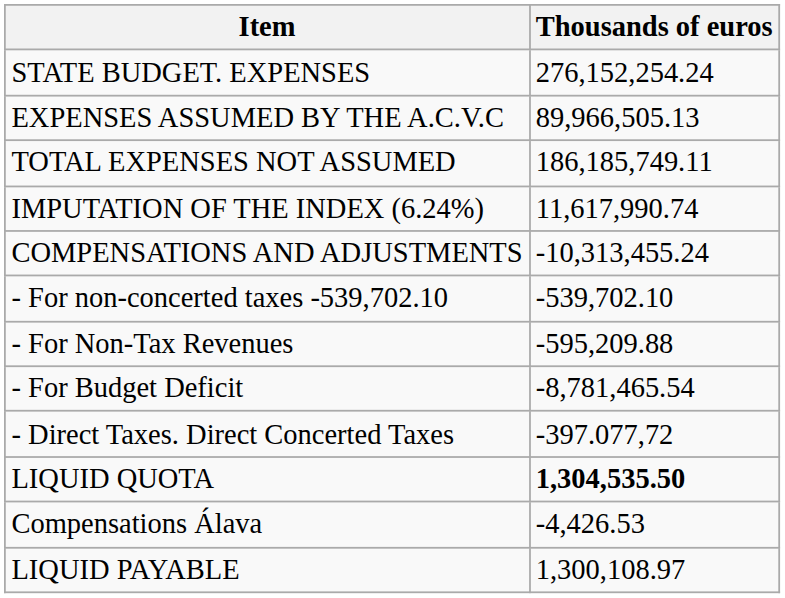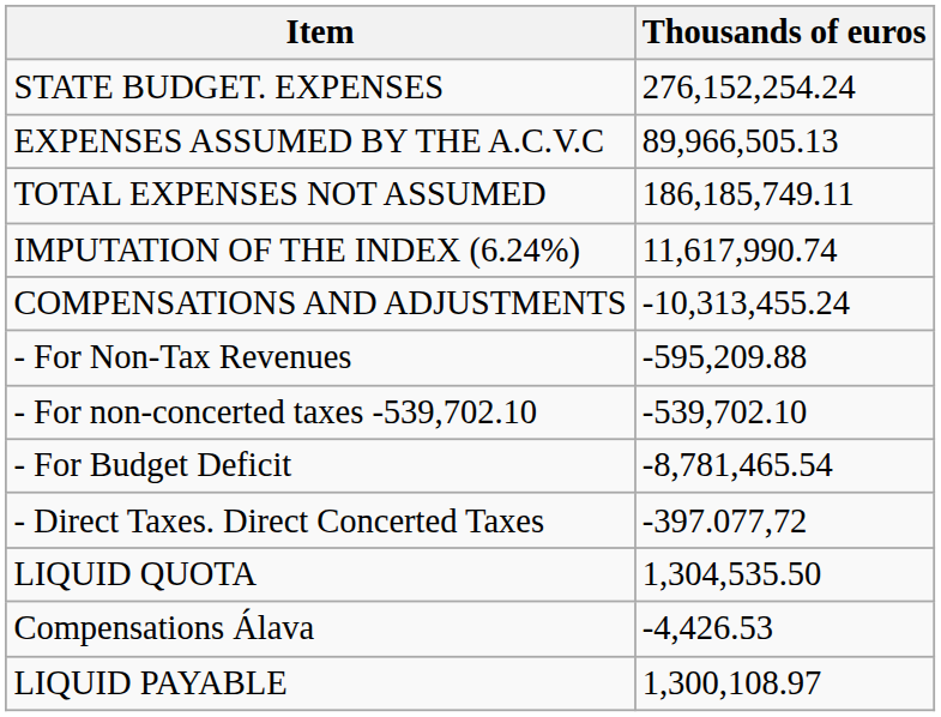 <table class="wikitable">
 <tr>
 <th>Item</th>
 <th>Thousands of euros</th>
 </tr>
 <tr>
 <td>STATE BUDGET. EXPENSES</td>
 <td>276,152,254.24</td>
 </tr>
 <tr>
 <td>EXPENSES ASSUMED BY THE A.C.V.C</td>
 <td>89,966,505.13</td>
 </tr>
 <tr>
 <td>TOTAL EXPENSES NOT ASSUMED</td>
 <td>186,185,749.11</td>
 </tr>
 <tr>
 <td>IMPUTATION OF THE INDEX (6.24%)</td>
 <td>11,617,990.74</td>
 </tr>
 <tr>
 <td>COMPENSATIONS AND ADJUSTMENTS</td>
 <td>-10,313,455.24</td>
 </tr>
 <tr>
+<td>- For Non-Tax Revenues</td>
+<td>-595,209.88</td>
+</tr>
+<tr>
 <td>- For non-concerted taxes	-539,702.10</td>
 <td>-539,702.10</td>
-</tr>
-<tr>
-<td>- For Non-Tax Revenues</td>
-<td>-595,209.88</td>
 </tr>
 <tr>
 <td>- For Budget Deficit</td>
 <td>-8,781,465.54</td>
 </tr>
 <tr>
 <td>- Direct Taxes. Direct Concerted Taxes</td>
 <td>-397.077,72</td>
 </tr>
 <tr>
 <td>LIQUID QUOTA</td>
-<td><strong>1,304,535.50</strong></td>
+<td>1,304,535.50</td>
 </tr>
 <tr>
 <td>Compensations Álava</td>
 <td>-4,426.53</td>
 </tr>
 <tr>
 <td>LIQUID PAYABLE</td>
 <td>1,300,108.97</td>
 </tr>
 </table>
